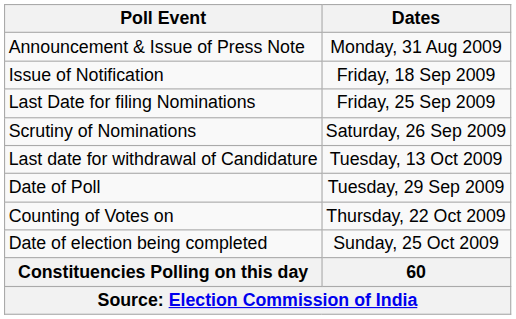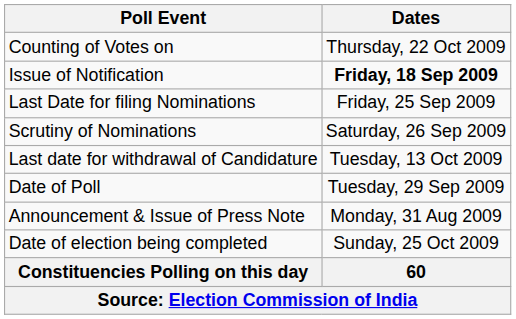 <table class="wikitable">
 <tr>
 <th>Poll Event</th>
 <th>Dates</th>
 </tr>
 <tr>
-<td>Announcement & Issue of Press Note</td>
-<td align="center">Monday, 31 Aug 2009</td>
+<td>Counting of Votes on</td>
+<td align="center">Thursday, 22 Oct 2009</td>
 </tr>
 <tr>
 <td>Issue of Notification</td>
-<td align="center">Friday, 18 Sep 2009</td>
+<td align="center"><strong>Friday, 18 Sep 2009</strong></td>
 </tr>
 <tr>
 <td>Last Date for filing Nominations</td>
 <td align="center">Friday, 25 Sep 2009</td>
 </tr>
 <tr>
 <td>Scrutiny of Nominations</td>
 <td align="center">Saturday, 26 Sep 2009</td>
 </tr>
 <tr>
 <td>Last date for withdrawal of Candidature</td>
 <td align="center">Tuesday, 13 Oct 2009</td>
 </tr>
 <tr>
 <td>Date of Poll</td>
 <td align="center">Tuesday, 29 Sep 2009</td>
 </tr>
 <tr>
-<td>Counting of Votes on</td>
-<td align="center">Thursday, 22 Oct 2009</td>
+<td>Announcement & Issue of Press Note</td>
+<td align="center">Monday, 31 Aug 2009</td>
 </tr>
 <tr>
 <td>Date of election being completed</td>
 <td align="center">Sunday, 25 Oct 2009</td>
 </tr>
 <tr>
 <th>Constituencies Polling on this day</th>
 <th>60</th>
 </tr>
 <tr>
 <th colspan=2 align="center">Source: <a href='#'>Election Commission of India</a></th>
 </tr>
 </table>
